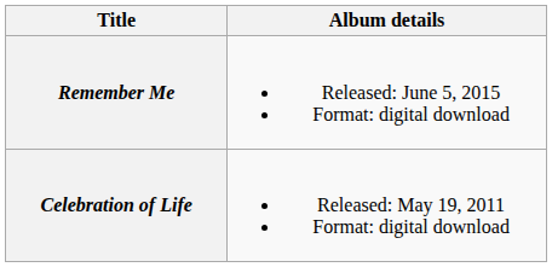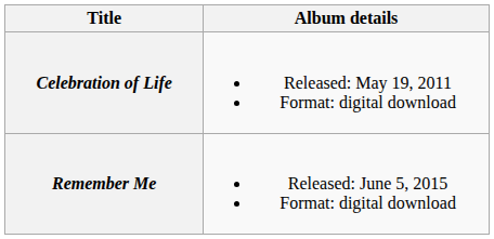 <table class="wikitable plainrowheaders" style="text-align:center;">
 <tr>
 <th scope="col" style="width:11em;">Title</th>
 <th scope="col" style="width:16em;">Album details</th>
 </tr>
 <tr>
+<th scope="row"><em>Celebration of Life</em></th>
+<td><br><ul><li>Released: May 19, 2011</li><li>Format: digital download</li></ul></td>
+</tr>
+<tr>
 <th scope="row"><em>Remember Me</em></th>
 <td><br><ul><li>Released: June 5, 2015</li><li>Format: digital download</li></ul></td>
 </tr>
-<tr>
-<th scope="row"><em>Celebration of Life</em></th>
-<td><br><ul><li>Released: May 19, 2011</li><li>Format: digital download</li></ul></td>
-</tr>
 </table>
